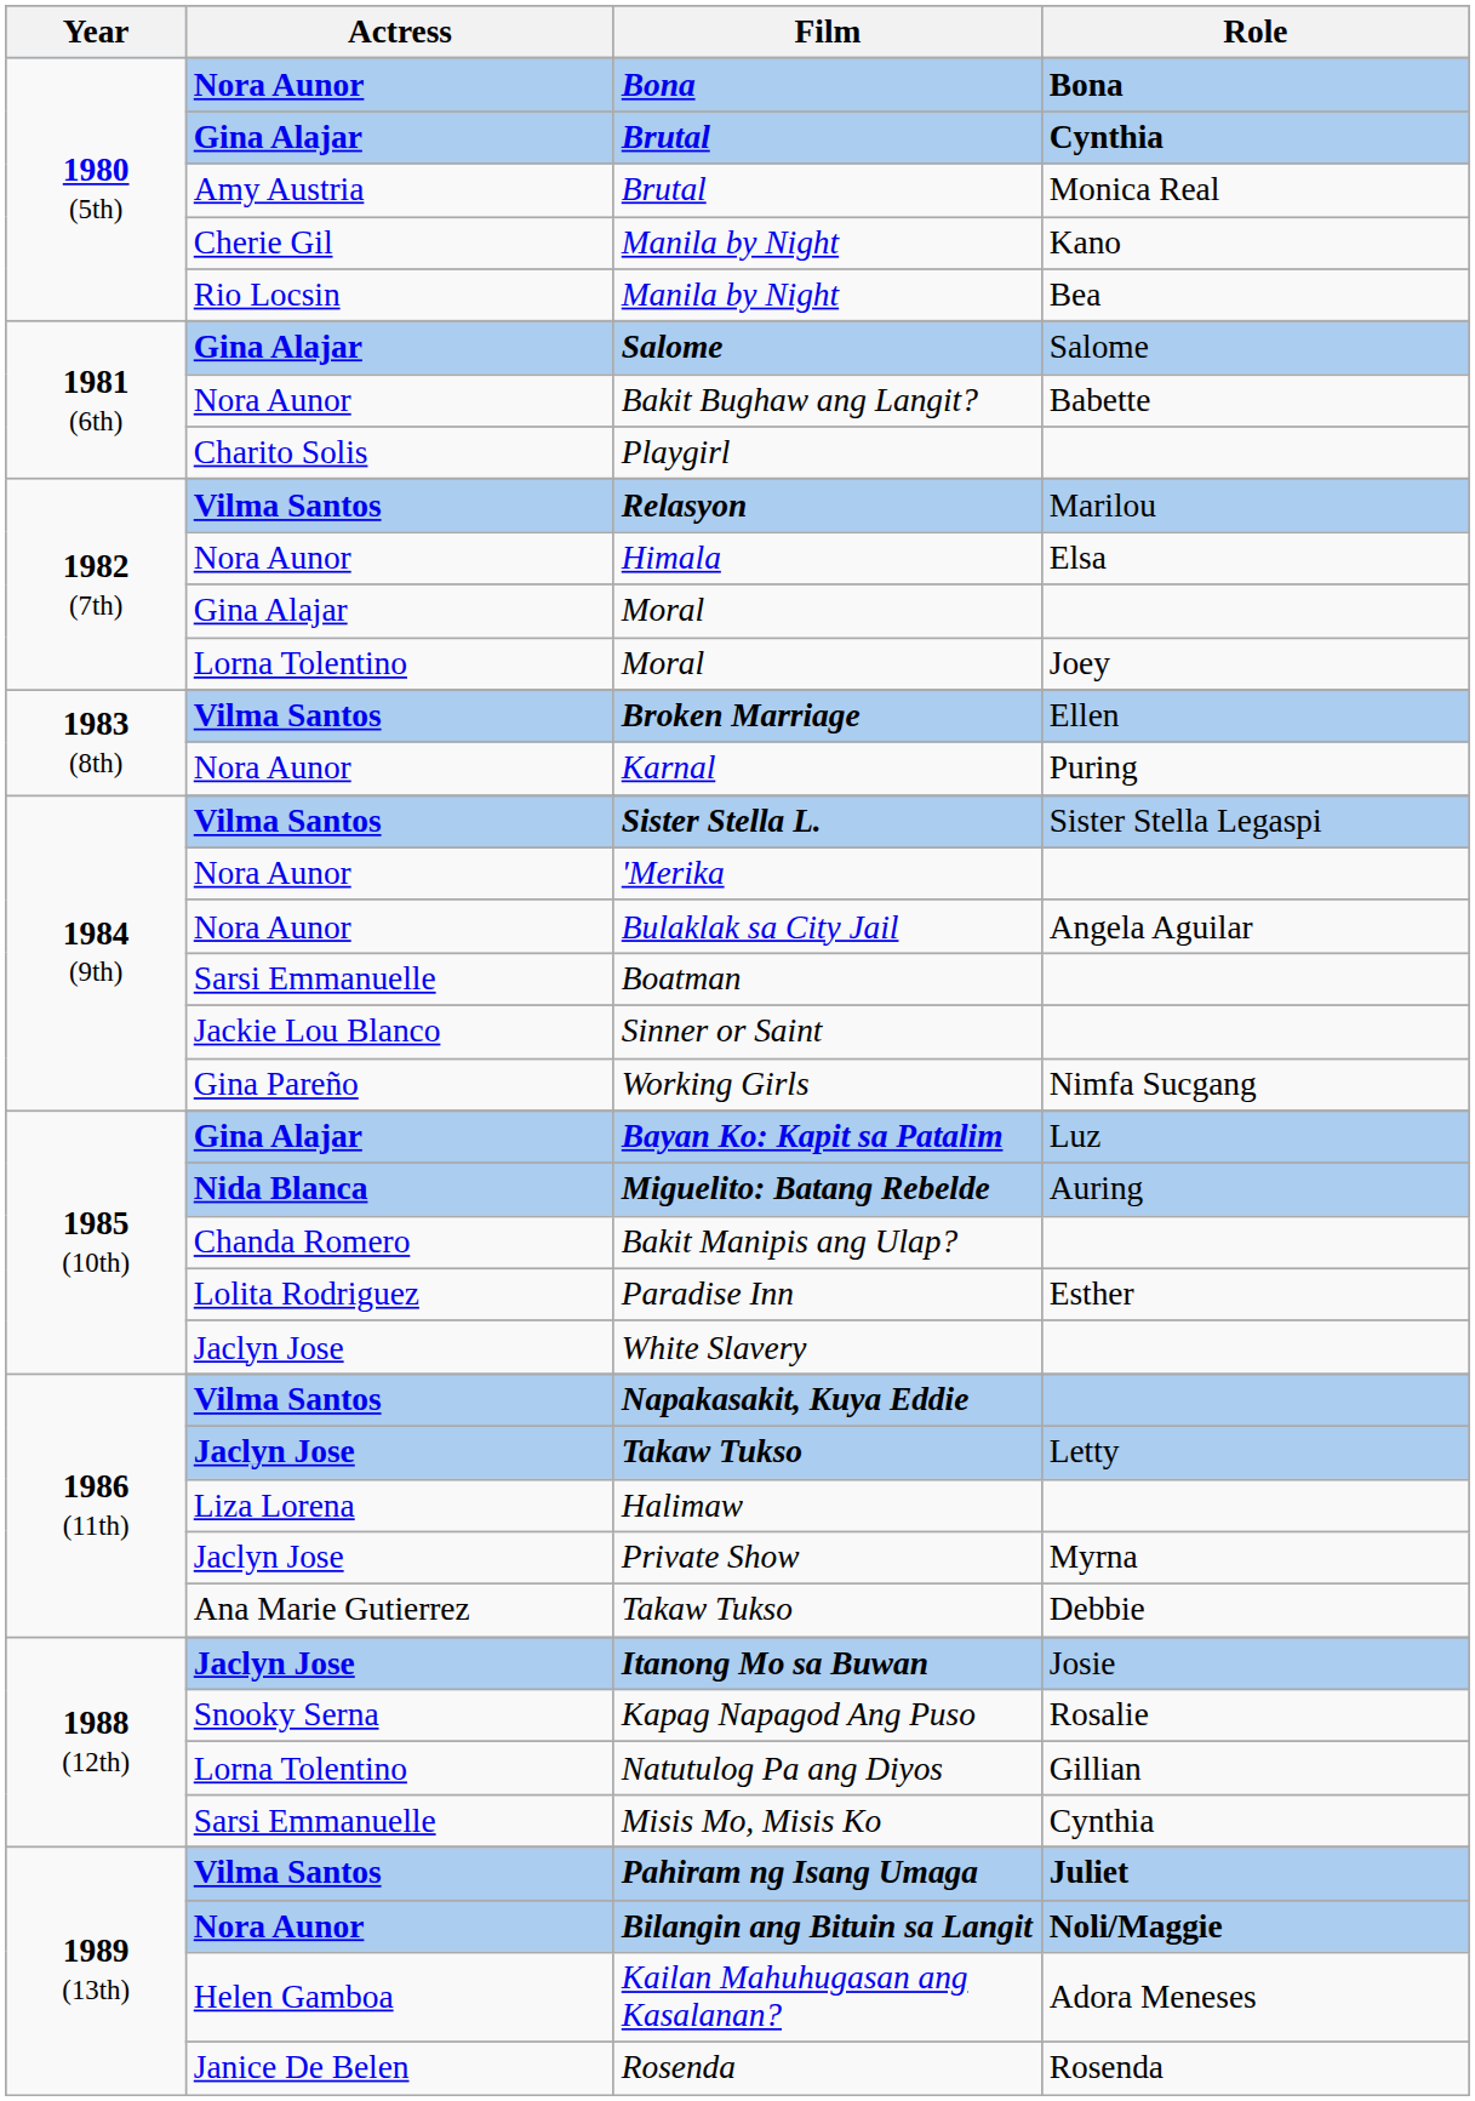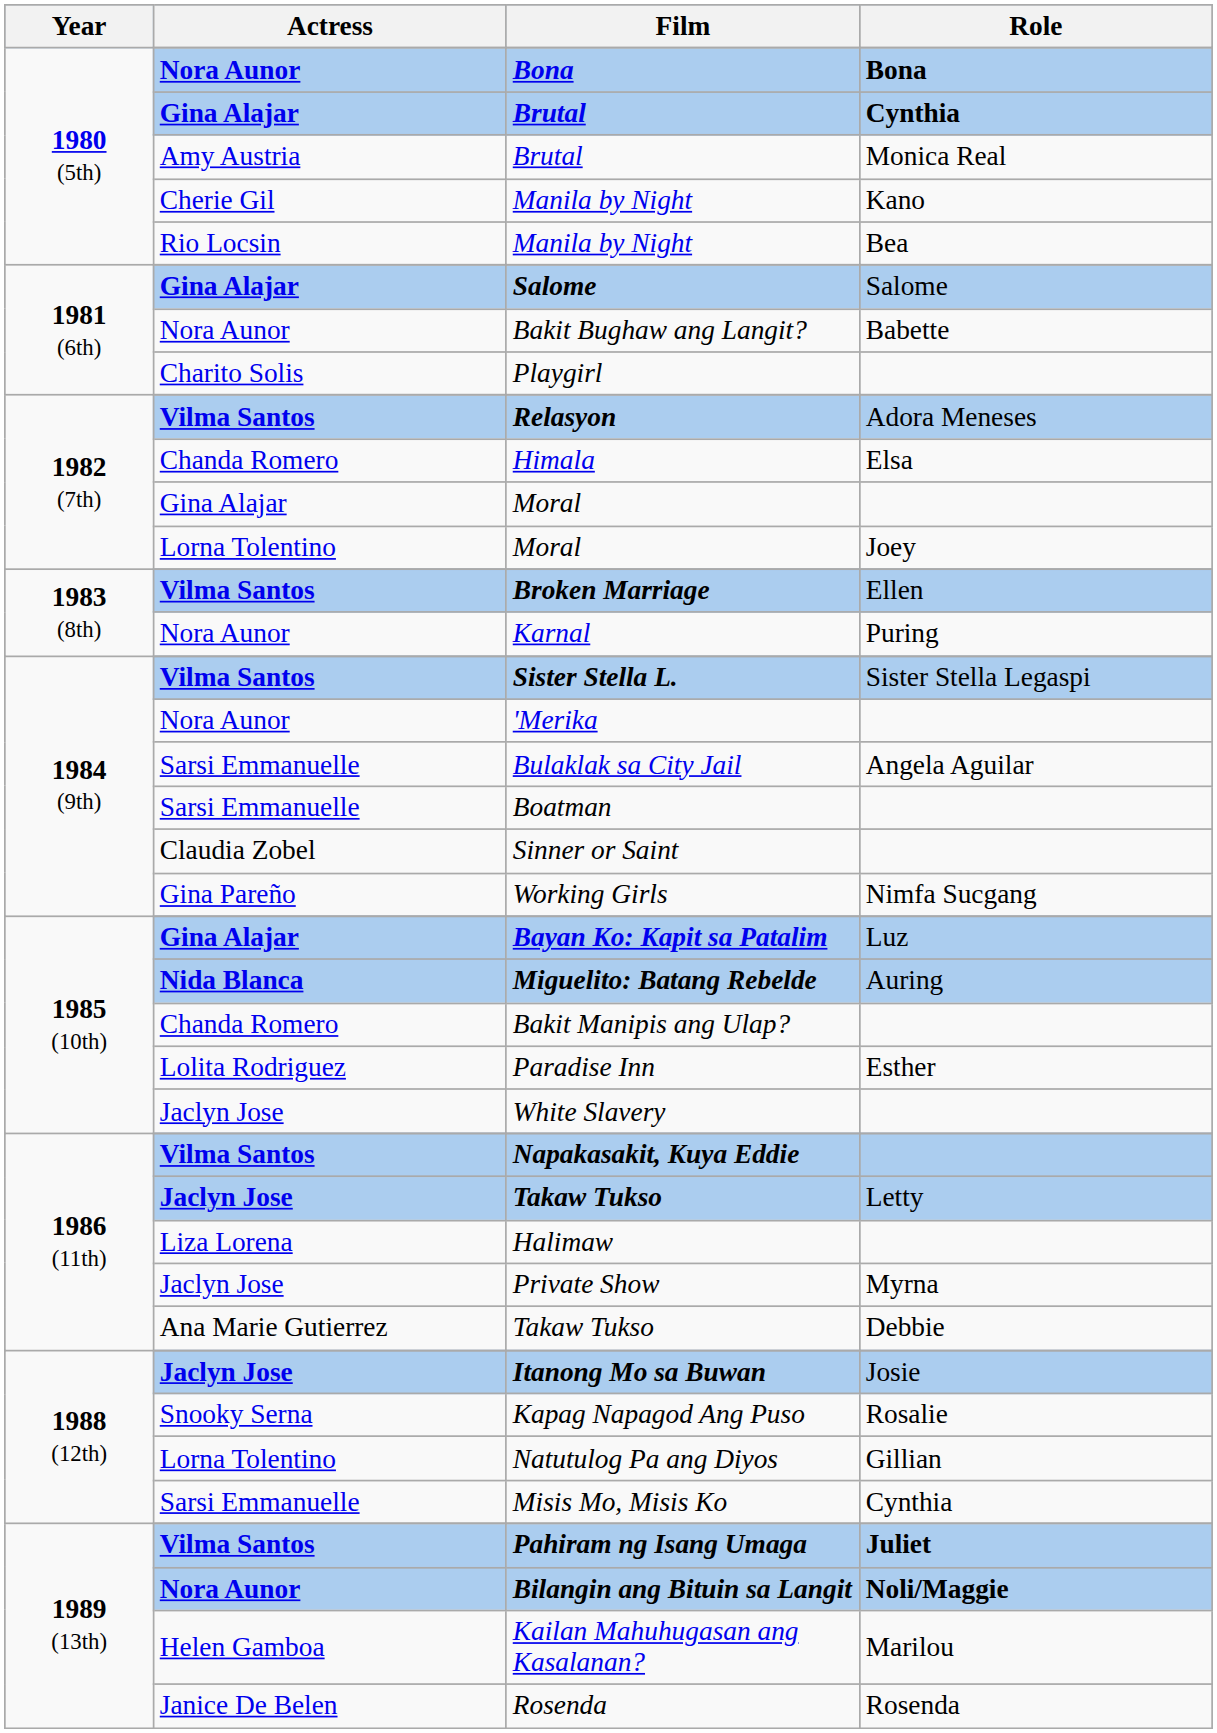 <table class="wikitable" style="width:80%">
 <tr bgcolor="#ABCDEF">
 <th width="8%">Year</th>
 <th width="19%">Actress</th>
 <th width="19%">Film</th>
 <th width="19%">Role</th>
 </tr>
 <tr>
 <td rowspan=6 style="text-align:center"><strong><a href='#'>1980</a></strong><br><small>(5th)</small></td>
 </tr>
 <tr style="background:#ABCDEF">
 <td><strong><a href='#'>Nora Aunor</a></strong></td>
 <td><strong><em><a href='#'>Bona</a></em></strong></td>
 <td><strong>Bona</strong></td>
 </tr>
 <tr style="background:#ABCDEF">
 <td><strong><a href='#'>Gina Alajar</a></strong></td>
 <td><strong><em><a href='#'>Brutal</a></em></strong></td>
 <td><strong>Cynthia</strong></td>
 </tr>
 <tr>
 <td><a href='#'>Amy Austria</a></td>
 <td><em><a href='#'>Brutal</a></em></td>
 <td>Monica Real</td>
 </tr>
 <tr>
 <td><a href='#'>Cherie Gil</a></td>
 <td><em><a href='#'>Manila by Night</a></em></td>
 <td>Kano</td>
 </tr>
 <tr>
 <td><a href='#'>Rio Locsin</a></td>
 <td><em><a href='#'>Manila by Night</a></em></td>
 <td>Bea</td>
 </tr>
 <tr>
 <td rowspan=4 style="text-align:center"><strong>1981</strong><br><small>(6th)</small></td>
 </tr>
 <tr style="background:#ABCDEF">
 <td><strong><a href='#'>Gina Alajar</a></strong></td>
 <td><strong><em>Salome</em></strong></td>
 <td>Salome</td>
 </tr>
 <tr>
 <td><a href='#'>Nora Aunor</a></td>
 <td><em>Bakit Bughaw ang Langit?</em></td>
 <td>Babette</td>
 </tr>
 <tr>
 <td><a href='#'>Charito Solis</a></td>
 <td><em>Playgirl</em></td>
 <td></td>
 </tr>
 <tr>
 <td rowspan=5 style="text-align:center"><strong>1982</strong><br><small>(7th)</small></td>
 </tr>
 <tr style="background:#ABCDEF">
 <td><strong><a href='#'>Vilma Santos</a></strong></td>
 <td><strong><em>Relasyon</em></strong></td>
-<td>Marilou</td>
+<td>Adora Meneses</td>
 </tr>
 <tr>
-<td><a href='#'>Nora Aunor</a></td>
+<td><a href='#'>Chanda Romero</a></td>
 <td><em><a href='#'>Himala</a></em></td>
 <td>Elsa</td>
 </tr>
 <tr>
 <td><a href='#'>Gina Alajar</a></td>
 <td><em>Moral</em></td>
 <td></td>
 </tr>
 <tr>
 <td><a href='#'>Lorna Tolentino</a></td>
 <td><em>Moral</em></td>
 <td>Joey</td>
 </tr>
 <tr>
 <td rowspan=3 style="text-align:center"><strong>1983</strong><br><small>(8th)</small></td>
 </tr>
 <tr style="background:#ABCDEF">
 <td><strong><a href='#'>Vilma Santos</a></strong></td>
 <td><strong><em>Broken Marriage</em></strong></td>
 <td>Ellen</td>
 </tr>
 <tr>
 <td><a href='#'>Nora Aunor</a></td>
 <td><em><a href='#'>Karnal</a></em></td>
 <td>Puring</td>
 </tr>
 <tr>
 <td rowspan=7 style="text-align:center"><strong>1984</strong><br><small>(9th)</small></td>
 </tr>
 <tr style="background:#ABCDEF">
 <td><strong><a href='#'>Vilma Santos</a></strong></td>
 <td><strong><em>Sister Stella L.</em></strong></td>
 <td>Sister Stella Legaspi</td>
 </tr>
 <tr>
 <td><a href='#'>Nora Aunor</a></td>
 <td><em><a href='#'>'Merika</a></em></td>
 <td></td>
 </tr>
 <tr>
-<td><a href='#'>Nora Aunor</a></td>
+<td><a href='#'>Sarsi Emmanuelle</a></td>
 <td><em><a href='#'>Bulaklak sa City Jail</a></em></td>
 <td>Angela Aguilar</td>
 </tr>
 <tr>
 <td><a href='#'>Sarsi Emmanuelle</a></td>
 <td><em>Boatman</em></td>
 <td></td>
 </tr>
 <tr>
-<td><a href='#'>Jackie Lou Blanco</a></td>
+<td>Claudia Zobel</td>
 <td><em>Sinner or Saint</em></td>
 <td></td>
 </tr>
 <tr>
 <td><a href='#'>Gina Pareño</a></td>
 <td><em>Working Girls</em></td>
 <td>Nimfa Sucgang</td>
 </tr>
 <tr>
 <td rowspan=6 style="text-align:center"><strong>1985</strong><br><small>(10th)</small></td>
 </tr>
 <tr style="background:#ABCDEF">
 <td><strong><a href='#'>Gina Alajar</a></strong></td>
 <td><strong><em><a href='#'>Bayan Ko: Kapit sa Patalim</a></em></strong></td>
 <td>Luz</td>
 </tr>
 <tr style="background:#ABCDEF">
 <td><strong><a href='#'>Nida Blanca</a></strong></td>
 <td><strong><em>Miguelito: Batang Rebelde</em></strong></td>
 <td>Auring</td>
 </tr>
 <tr>
 <td><a href='#'>Chanda Romero</a></td>
 <td><em>Bakit Manipis ang Ulap?</em></td>
 <td></td>
 </tr>
 <tr>
 <td><a href='#'>Lolita Rodriguez</a></td>
 <td><em>Paradise Inn</em></td>
 <td>Esther</td>
 </tr>
 <tr>
 <td><a href='#'>Jaclyn Jose</a></td>
 <td><em>White Slavery</em></td>
 <td></td>
 </tr>
 <tr>
 <td rowspan=6 style="text-align:center"><strong>1986</strong><br><small>(11th)</small></td>
 </tr>
 <tr style="background:#ABCDEF">
 <td><strong><a href='#'>Vilma Santos</a></strong></td>
 <td><strong><em>Napakasakit, Kuya Eddie</em></strong></td>
 <td></td>
 </tr>
 <tr style="background:#ABCDEF">
 <td><strong><a href='#'>Jaclyn Jose</a></strong></td>
 <td><strong><em>Takaw Tukso</em></strong></td>
 <td>Letty</td>
 </tr>
 <tr>
 <td><a href='#'>Liza Lorena</a></td>
 <td><em>Halimaw</em></td>
 <td></td>
 </tr>
 <tr>
 <td><a href='#'>Jaclyn Jose</a></td>
 <td><em>Private Show</em></td>
 <td>Myrna</td>
 </tr>
 <tr>
 <td>Ana Marie Gutierrez</td>
 <td><em>Takaw Tukso</em></td>
 <td>Debbie</td>
 </tr>
 <tr>
 <td rowspan=5 style="text-align:center"><strong>1988</strong><br><small>(12th)</small></td>
 </tr>
 <tr style="background:#ABCDEF">
 <td><strong><a href='#'>Jaclyn Jose</a></strong></td>
 <td><strong><em>Itanong Mo sa Buwan</em></strong></td>
 <td>Josie</td>
 </tr>
 <tr>
 <td><a href='#'>Snooky Serna</a></td>
 <td><em>Kapag Napagod Ang Puso</em></td>
 <td>Rosalie</td>
 </tr>
 <tr>
 <td><a href='#'>Lorna Tolentino</a></td>
 <td><em>Natutulog Pa ang Diyos</em></td>
 <td>Gillian</td>
 </tr>
 <tr>
 <td><a href='#'>Sarsi Emmanuelle</a></td>
 <td><em>Misis Mo, Misis Ko</em></td>
 <td>Cynthia</td>
 </tr>
 <tr>
 <td rowspan=5 style="text-align:center"><strong>1989</strong><br><small>(13th)</small></td>
 </tr>
 <tr style="background:#ABCDEF">
 <td><strong><a href='#'>Vilma Santos</a></strong></td>
 <td><strong><em>Pahiram ng Isang Umaga</em></strong></td>
 <td><strong>Juliet</strong></td>
 </tr>
 <tr style="background:#ABCDEF">
 <td><strong><a href='#'>Nora Aunor</a></strong></td>
 <td><strong><em>Bilangin ang Bituin sa Langit</em></strong></td>
 <td><strong>Noli/Maggie</strong></td>
 </tr>
 <tr>
 <td><a href='#'>Helen Gamboa</a></td>
 <td><em><a href='#'>Kailan Mahuhugasan ang Kasalanan?</a></em></td>
-<td>Adora Meneses</td>
+<td>Marilou</td>
 </tr>
 <tr>
 <td><a href='#'>Janice De Belen</a></td>
 <td><em>Rosenda</em></td>
 <td>Rosenda</td>
 </tr>
 <tr>
 </tr>
 </table>
